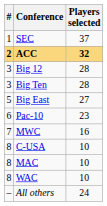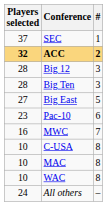 <table class="wikitable">
 <tr>
+<th colspan=1>Players<br>selected</th>
+<th colspan=1>Conference</th>
 <th colspan=1>#</th>
-<th colspan=1>Conference</th>
-<th colspan=1>Players<br>selected</th>
 </tr>
 <tr align=center>
+<td>37</td>
+<td align=left><a href='#'>SEC</a></td>
 <td>1</td>
-<td align=left><a href='#'>SEC</a></td>
-<td>37</td>
 </tr>
 <tr align=center>
+<td style="background:#fad67d;"><strong>32</strong></td>
+<td align=left style="background:#fad67d;"><strong>ACC</strong></td>
 <td style="background:#fad67d;"><strong>2</strong></td>
-<td align=left style="background:#fad67d;"><strong>ACC</strong></td>
-<td style="background:#fad67d;"><strong>32</strong></td>
 </tr>
 <tr align=center>
+<td>28</td>
+<td align=left><a href='#'>Big 12</a></td>
 <td>3</td>
-<td align=left><a href='#'>Big 12</a></td>
-<td>28</td>
 </tr>
 <tr align=center>
+<td>28</td>
+<td align=left><a href='#'>Big Ten</a></td>
 <td>3</td>
-<td align=left><a href='#'>Big Ten</a></td>
-<td>28</td>
 </tr>
 <tr align=center>
+<td>27</td>
+<td align=left><a href='#'>Big East</a></td>
 <td>5</td>
-<td align=left><a href='#'>Big East</a></td>
-<td>27</td>
 </tr>
 <tr align=center>
+<td>23</td>
+<td align=left><a href='#'>Pac-10</a></td>
 <td>6</td>
-<td align=left><a href='#'>Pac-10</a></td>
-<td>23</td>
 </tr>
 <tr align=center>
+<td>16</td>
+<td align=left><a href='#'>MWC</a></td>
 <td>7</td>
-<td align=left><a href='#'>MWC</a></td>
-<td>16</td>
 </tr>
 <tr align=center>
+<td>10</td>
+<td align=left><a href='#'>C-USA</a></td>
 <td>8</td>
-<td align=left><a href='#'>C-USA</a></td>
-<td>10</td>
 </tr>
 <tr align=center>
+<td>10</td>
+<td align=left><a href='#'>MAC</a></td>
 <td>8</td>
-<td align=left><a href='#'>MAC</a></td>
-<td>10</td>
 </tr>
 <tr align=center>
+<td>10</td>
+<td align=left><a href='#'>WAC</a></td>
 <td>8</td>
-<td align=left><a href='#'>WAC</a></td>
-<td>10</td>
 </tr>
 <tr align=center>
+<td>24</td>
+<td align=left><em>All others</em></td>
 <td>–</td>
-<td align=left><em>All others</em></td>
-<td>24</td>
 </tr>
 </table>
